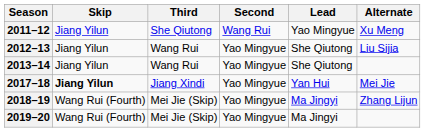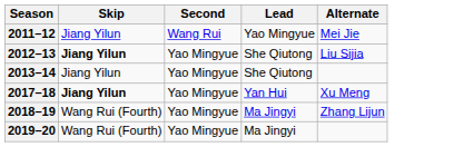 <table class="wikitable">
 <tr>
 <th scope="col">Season</th>
 <th scope="col">Skip</th>
-<th scope="col">Third</th>
 <th scope="col">Second</th>
 <th scope="col">Lead</th>
 <th scope="col">Alternate</th>
 </tr>
 <tr>
 <th scope="row">2011–12</th>
 <td><a href='#'>Jiang Yilun</a></td>
-<td><a href='#'>She Qiutong</a></td>
 <td><a href='#'>Wang Rui</a></td>
 <td>Yao Mingyue</td>
-<td><a href='#'>Xu Meng</a></td>
+<td><a href='#'>Mei Jie</a></td>
 </tr>
 <tr>
 <th scope="row">2012–13</th>
-<td>Jiang Yilun</td>
-<td>Wang Rui</td>
+<td><strong>Jiang Yilun</strong></td>
 <td>Yao Mingyue</td>
 <td>She Qiutong</td>
 <td><a href='#'>Liu Sijia</a></td>
 </tr>
 <tr>
 <th scope="row">2013–14</th>
 <td>Jiang Yilun</td>
-<td>Wang Rui</td>
 <td>Yao Mingyue</td>
 <td>She Qiutong</td>
 <td></td>
 </tr>
 <tr>
 <th scope="row">2017–18</th>
 <td><strong>Jiang Yilun</strong></td>
-<td><a href='#'>Jiang Xindi</a></td>
 <td>Yao Mingyue</td>
 <td><a href='#'>Yan Hui</a></td>
-<td><a href='#'>Mei Jie</a></td>
+<td><a href='#'>Xu Meng</a></td>
 </tr>
 <tr>
 <th scope="row">2018–19</th>
 <td>Wang Rui (Fourth)</td>
-<td>Mei Jie (Skip)</td>
 <td>Yao Mingyue</td>
 <td><a href='#'>Ma Jingyi</a></td>
 <td><a href='#'>Zhang Lijun</a></td>
 </tr>
 <tr>
 <th scope="row">2019–20</th>
 <td>Wang Rui (Fourth)</td>
-<td>Mei Jie (Skip)</td>
 <td>Yao Mingyue</td>
 <td>Ma Jingyi</td>
 <td></td>
 </tr>
 </table>
